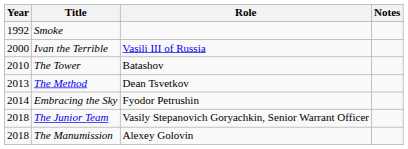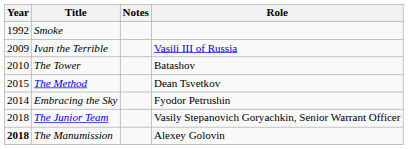 <table class="wikitable sortable">
 <tr>
 <th>Year</th>
 <th>Title</th>
+<th>Notes</th>
 <th>Role</th>
-<th>Notes</th>
 </tr>
 <tr>
 <td>1992</td>
 <td><em>Smoke</em></td>
 <td></td>
 <td></td>
 </tr>
 <tr>
-<td>2000</td>
+<td>2009</td>
 <td><em>Ivan the Terrible</em></td>
+<td></td>
 <td><a href='#'>Vasili III of Russia</a></td>
-<td></td>
 </tr>
 <tr>
 <td>2010</td>
 <td><em>The Tower</em></td>
+<td></td>
 <td>Batashov</td>
-<td></td>
 </tr>
 <tr>
-<td>2013</td>
+<td>2015</td>
 <td><em><a href='#'>The Method</a></em></td>
+<td></td>
 <td>Dean Tsvetkov</td>
-<td></td>
 </tr>
 <tr>
 <td>2014</td>
 <td><em>Embracing the Sky</em></td>
+<td></td>
 <td>Fyodor Petrushin</td>
-<td></td>
 </tr>
 <tr>
 <td>2018</td>
 <td><em><a href='#'>The Junior Team</a></em></td>
+<td></td>
 <td>Vasily Stepanovich Goryachkin, Senior Warrant Officer</td>
-<td></td>
 </tr>
 <tr>
-<td>2018</td>
+<td><strong>2018</strong></td>
 <td><em>The Manumission</em></td>
+<td></td>
 <td>Alexey Golovin</td>
-<td></td>
 </tr>
 </table>
